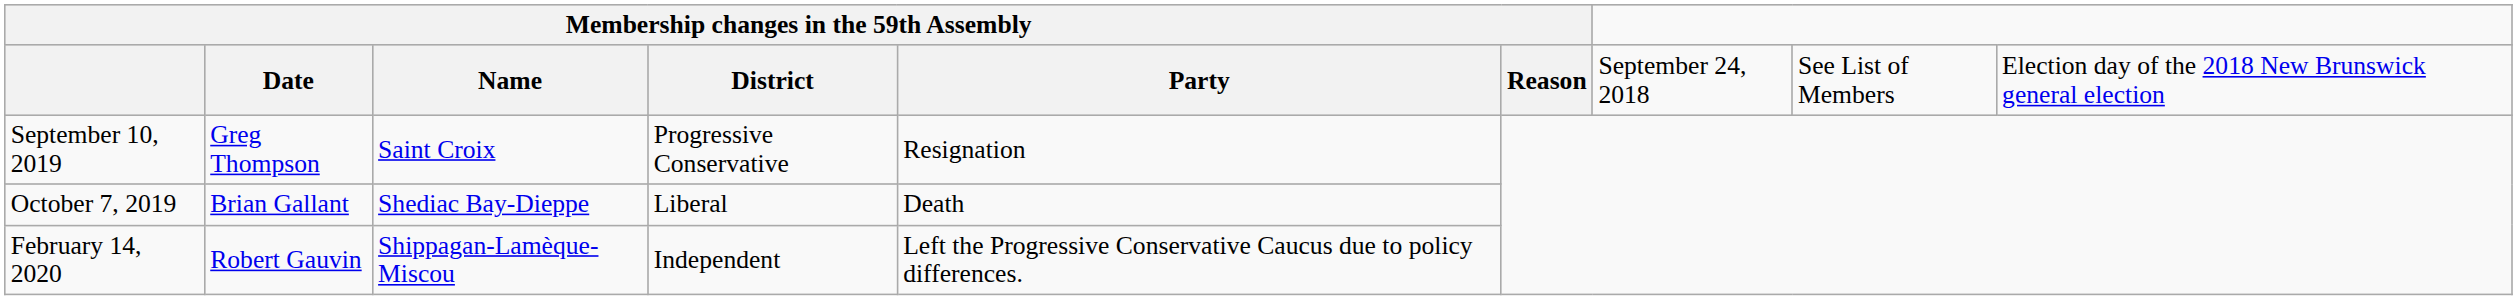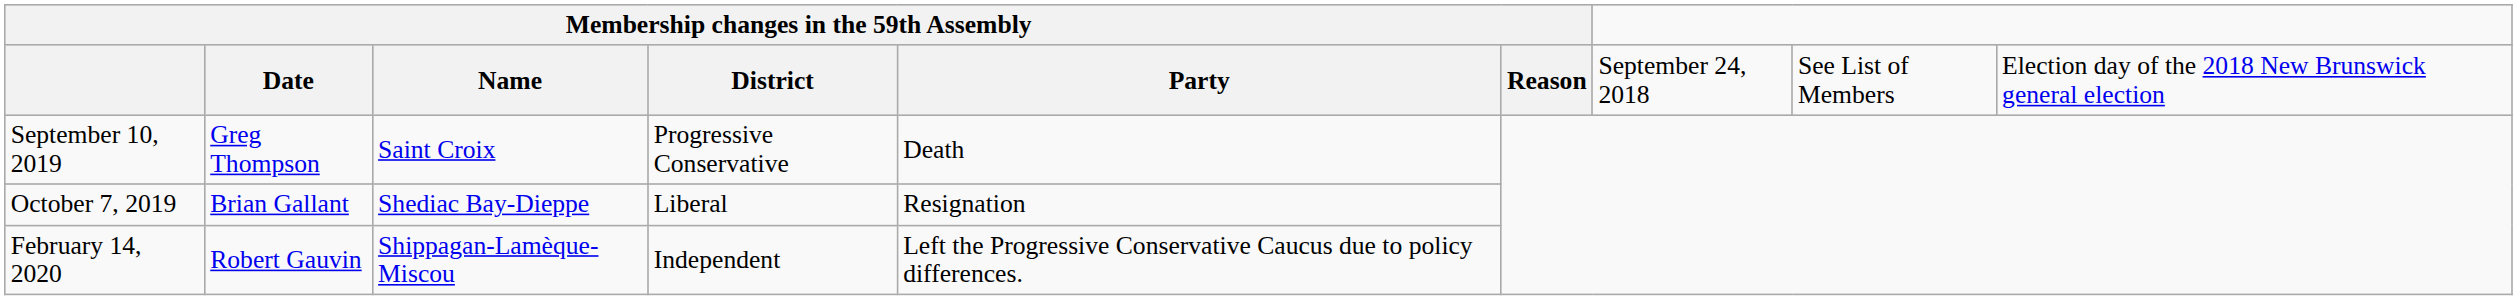 <table class="wikitable">
 <tr>
 <th colspan=6>Membership changes in the 59th Assembly</th>
 </tr>
 <tr>
 <th></th>
 <th>Date</th>
 <th>Name</th>
 <th>District</th>
 <th>Party</th>
 <th>Reason<br></th>
 <td>September 24, 2018</td>
 <td colspan=3>See List of Members</td>
 <td>Election day of the <a href='#'>2018 New Brunswick general election</a></td>
 </tr>
 <tr>
 <td>September 10, 2019</td>
 <td><a href='#'>Greg Thompson</a></td>
 <td><a href='#'>Saint Croix</a></td>
 <td>Progressive Conservative</td>
-<td>Resignation</td>
+<td>Death</td>
 </tr>
 <tr>
 <td>October 7, 2019</td>
 <td><a href='#'>Brian Gallant</a></td>
 <td><a href='#'>Shediac Bay-Dieppe</a></td>
 <td>Liberal</td>
-<td>Death</td>
+<td>Resignation</td>
 </tr>
 <tr>
 <td>February 14, 2020</td>
 <td><a href='#'>Robert Gauvin</a></td>
 <td><a href='#'>Shippagan-Lamèque-Miscou</a></td>
 <td>Independent</td>
 <td>Left the Progressive Conservative Caucus due to policy differences.</td>
 </tr>
 </table>
